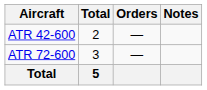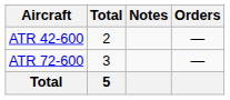 <table class="wikitable" style="margin:1em auto; border-collapse:collapse;text-align:center">
 <tr>
 <th>Aircraft</th>
 <th>Total</th>
+<th>Notes<br></th>
 <th>Orders</th>
-<th>Notes<br></th>
 </tr>
 <tr>
 <td><a href='#'>ATR 42-600</a></td>
 <td>2</td>
+<td></td>
 <td>—</td>
-<td></td>
 </tr>
 <tr>
 <td><a href='#'>ATR 72-600</a></td>
 <td>3</td>
+<td></td>
 <td>—</td>
-<td></td>
 </tr>
 <tr>
 <th>Total</th>
 <th>5</th>
 <th></th>
 <th></th>
 </tr>
 </table>
